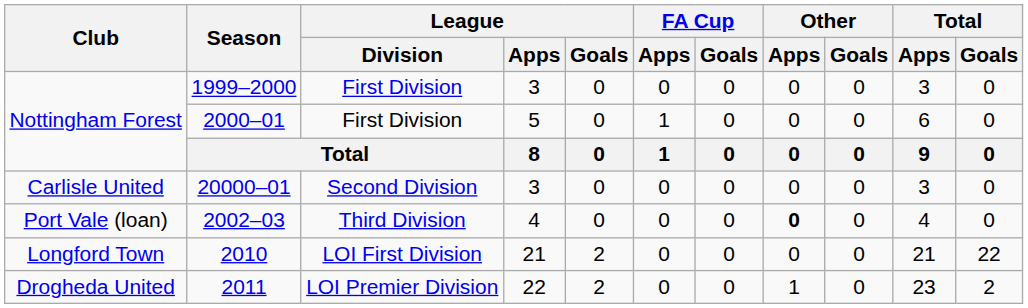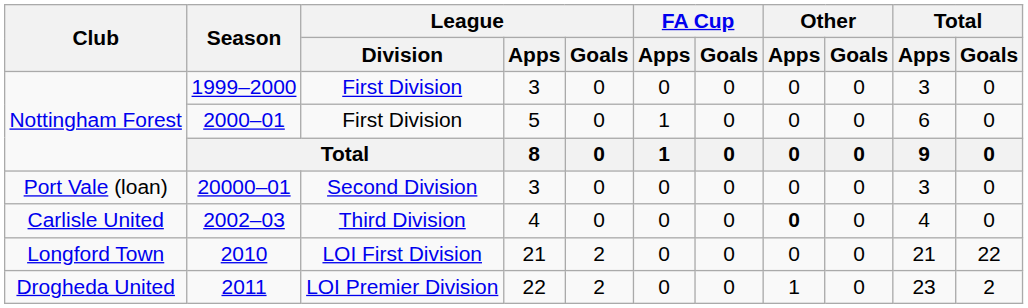 <table class="wikitable" style="text-align:center">
 <tr>
 <th rowspan="2">Club</th>
 <th rowspan="2">Season</th>
 <th colspan="3">League</th>
 <th colspan="2"><a href='#'>FA Cup</a></th>
 <th colspan="2">Other</th>
 <th colspan="2">Total</th>
 </tr>
 <tr>
 <th>Division</th>
 <th>Apps</th>
 <th>Goals</th>
 <th>Apps</th>
 <th>Goals</th>
 <th>Apps</th>
 <th>Goals</th>
 <th>Apps</th>
 <th>Goals</th>
 </tr>
 <tr>
 <td rowspan="3"><a href='#'>Nottingham Forest</a></td>
 <td><a href='#'>1999–2000</a></td>
 <td><a href='#'>First Division</a></td>
 <td>3</td>
 <td>0</td>
 <td>0</td>
 <td>0</td>
 <td>0</td>
 <td>0</td>
 <td>3</td>
 <td>0</td>
 </tr>
 <tr>
 <td><a href='#'>2000–01</a></td>
 <td>First Division</td>
 <td>5</td>
 <td>0</td>
 <td>1</td>
 <td>0</td>
 <td>0</td>
 <td>0</td>
 <td>6</td>
 <td>0</td>
 </tr>
 <tr>
 <th colspan="2">Total</th>
 <th>8</th>
 <th>0</th>
 <th>1</th>
 <th>0</th>
 <th>0</th>
 <th>0</th>
 <th>9</th>
 <th>0</th>
 </tr>
 <tr>
-<td><a href='#'>Carlisle United</a></td>
+<td><a href='#'>Port Vale</a> (loan)</td>
 <td><a href='#'>20000–01</a></td>
 <td><a href='#'>Second Division</a></td>
 <td>3</td>
 <td>0</td>
 <td>0</td>
 <td>0</td>
 <td>0</td>
 <td>0</td>
 <td>3</td>
 <td>0</td>
 </tr>
 <tr>
-<td><a href='#'>Port Vale</a> (loan)</td>
+<td><a href='#'>Carlisle United</a></td>
 <td><a href='#'>2002–03</a></td>
 <td><a href='#'>Third Division</a></td>
 <td>4</td>
 <td>0</td>
 <td>0</td>
 <td>0</td>
 <td><strong>0</strong></td>
 <td>0</td>
 <td>4</td>
 <td>0</td>
 </tr>
 <tr>
 <td><a href='#'>Longford Town</a></td>
 <td><a href='#'>2010</a></td>
 <td><a href='#'>LOI First Division</a></td>
 <td>21</td>
 <td>2</td>
 <td>0</td>
 <td>0</td>
 <td>0</td>
 <td>0</td>
 <td>21</td>
 <td>22</td>
 </tr>
 <tr>
 <td><a href='#'>Drogheda United</a></td>
 <td><a href='#'>2011</a></td>
 <td><a href='#'>LOI Premier Division</a></td>
 <td>22</td>
 <td>2</td>
 <td>0</td>
 <td>0</td>
 <td>1</td>
 <td>0</td>
 <td>23</td>
 <td>2</td>
 </tr>
 </table>
